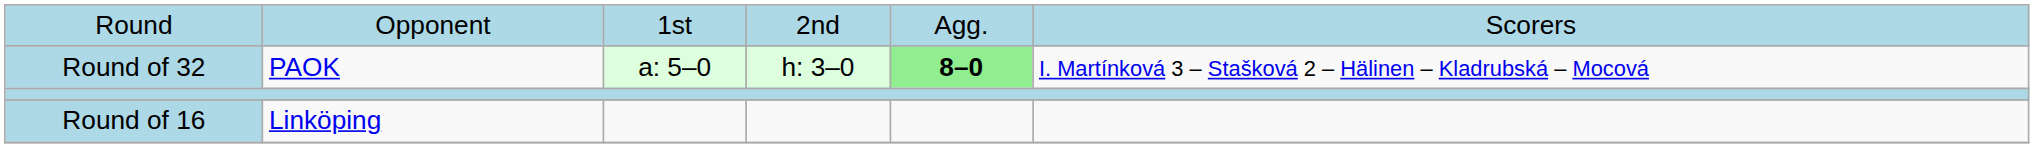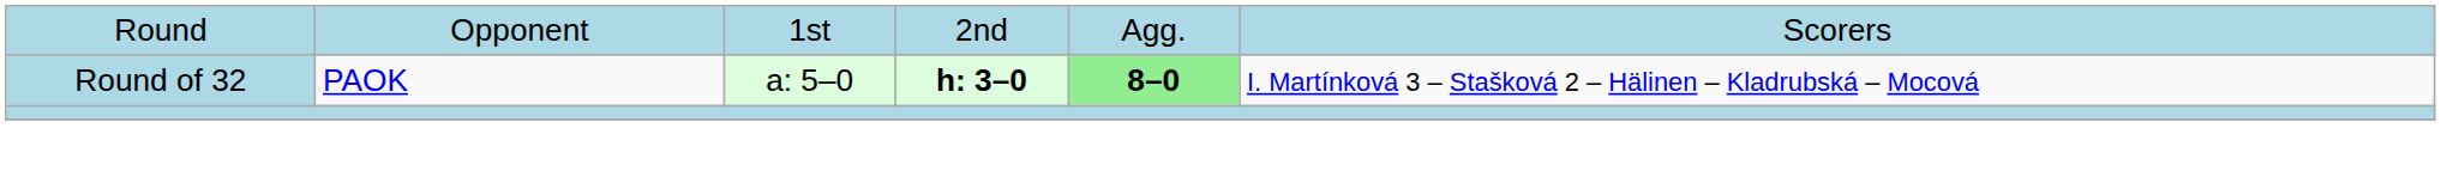 <table class="wikitable" style="text-align:center">
 <tr bgcolor=lightblue>
 <td width=150px>Round</td>
 <td width=200px>Opponent</td>
 <td width=80px>1st</td>
 <td width=80px>2nd</td>
 <td width=80px>Agg.</td>
 <td width=600px>Scorers</td>
 </tr>
 <tr>
 <td bgcolor=lightblue>Round of 32</td>
 <td align=left> <a href='#'>PAOK</a></td>
 <td bgcolor=#ddffdd>a: 5–0</td>
-<td bgcolor=#ddffdd>h: 3–0</td>
+<td bgcolor=#ddffdd><strong>h: 3–0</strong></td>
 <td bgcolor=lightgreen><strong>8–0</strong></td>
 <td align=left><small><a href='#'>I. Martínková</a> 3 – <a href='#'>Stašková</a> 2 – <a href='#'>Hälinen</a> – <a href='#'>Kladrubská</a> – <a href='#'>Mocová</a></small></td>
 </tr>
 <tr bgcolor=lightblue>
 <td colspan=6></td>
 </tr>
 <tr>
-<td bgcolor=lightblue>Round of 16</td>
-<td align=left> <a href='#'>Linköping</a></td>
-<td></td>
-<td></td>
-<td></td>
-<td></td>
-</tr>
-<tr>
 </tr>
 </table>
